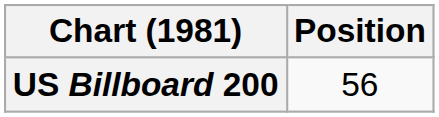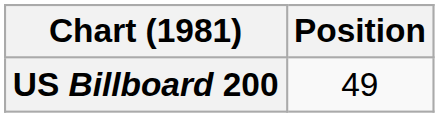 <table class="wikitable plainrowheaders" style="text-align:center">
 <tr>
 <th scope="col">Chart (1981)</th>
 <th scope="col">Position</th>
 </tr>
 <tr>
 <th scope="row">US <em>Billboard</em> 200</th>
-<td>56</td>
+<td>49</td>
 </tr>
 </table>
